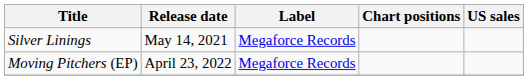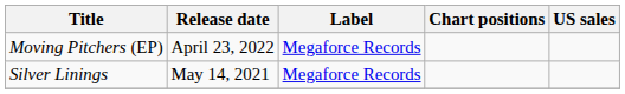 <table class="wikitable">
 <tr>
 <th>Title</th>
 <th>Release date</th>
 <th>Label</th>
 <th>Chart positions</th>
 <th>US sales</th>
 </tr>
 <tr>
+<td><em>Moving Pitchers</em> (EP)</td>
+<td>April 23, 2022</td>
+<td><a href='#'>Megaforce Records</a></td>
+<td></td>
+<td></td>
+</tr>
+<tr>
 <td><em>Silver Linings</em></td>
 <td>May 14, 2021</td>
 <td><a href='#'>Megaforce Records</a></td>
 <td></td>
 <td></td>
 </tr>
 <tr>
-<td><em>Moving Pitchers</em> (EP)</td>
-<td>April 23, 2022</td>
-<td><a href='#'>Megaforce Records</a></td>
-<td></td>
-<td></td>
-</tr>
-<tr>
 </tr>
 </table>
